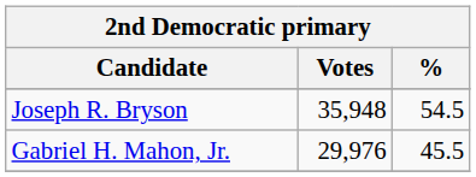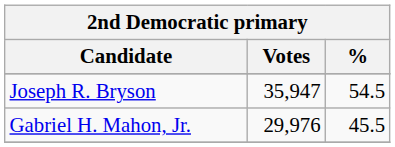 <table class="wikitable" align="left" style="margin: 1em 1em 1em 0; font-size: 95%;">
 <tr>
 <th colspan="3">2nd Democratic primary</th>
 </tr>
 <tr>
 <th colspan="1" style="width: 170px">Candidate</th>
 <th style="width: 50px">Votes</th>
 <th style="width: 40px">%</th>
 </tr>
 <tr>
 </tr>
 <tr>
 <td><a href='#'>Joseph R. Bryson</a></td>
-<td align="right">35,948</td>
+<td align="right">35,947</td>
 <td align="right">54.5</td>
 </tr>
 <tr>
 <td><a href='#'>Gabriel H. Mahon, Jr.</a></td>
 <td align="right">29,976</td>
 <td align="right">45.5</td>
 </tr>
 <tr>
 </tr>
 </table>
